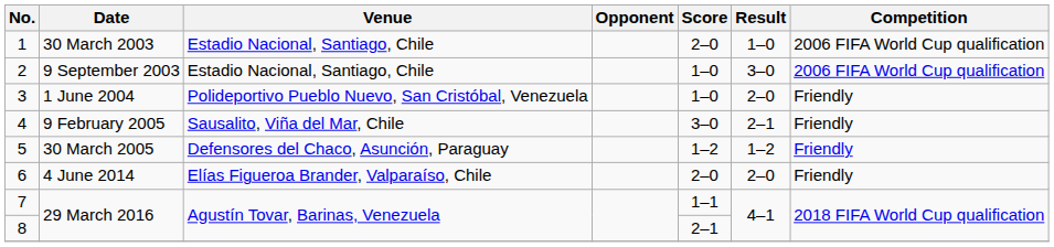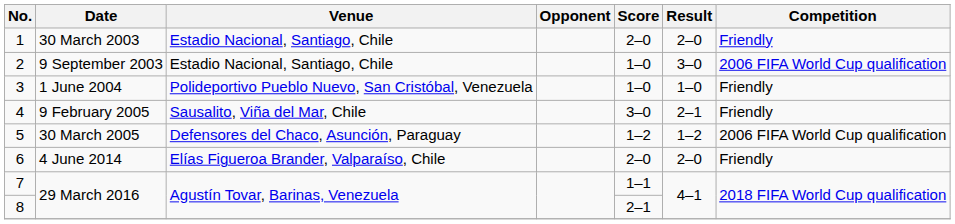 <table class="wikitable sortable">
 <tr>
 <th scope="col">No.</th>
 <th scope="col">Date</th>
 <th scope="col">Venue</th>
 <th scope="col">Opponent</th>
 <th scope="col">Score</th>
 <th scope="col">Result</th>
 <th scope="col">Competition</th>
 </tr>
 <tr>
 <td style="text-align:center">1</td>
 <td>30 March 2003</td>
 <td><a href='#'>Estadio Nacional</a>, <a href='#'>Santiago</a>, Chile</td>
 <td></td>
 <td style="text-align:center">2–0</td>
-<td style="text-align:center">1–0</td>
-<td>2006 FIFA World Cup qualification</td>
+<td style="text-align:center">2–0</td>
+<td><a href='#'>Friendly</a></td>
 </tr>
 <tr>
 <td style="text-align:center">2</td>
 <td>9 September 2003</td>
 <td>Estadio Nacional, Santiago, Chile</td>
 <td></td>
 <td style="text-align:center">1–0</td>
 <td style="text-align:center">3–0</td>
 <td><a href='#'>2006 FIFA World Cup qualification</a></td>
 </tr>
 <tr>
 <td style="text-align:center">3</td>
 <td>1 June 2004</td>
 <td><a href='#'>Polideportivo Pueblo Nuevo</a>, <a href='#'>San Cristóbal</a>, Venezuela</td>
 <td></td>
 <td style="text-align:center">1–0</td>
-<td style="text-align:center">2–0</td>
+<td style="text-align:center">1–0</td>
 <td>Friendly</td>
 </tr>
 <tr>
 <td style="text-align:center">4</td>
 <td>9 February 2005</td>
 <td><a href='#'>Sausalito</a>, <a href='#'>Viña del Mar</a>, Chile</td>
 <td></td>
 <td style="text-align:center">3–0</td>
 <td style="text-align:center">2–1</td>
 <td>Friendly</td>
 </tr>
 <tr>
 <td style="text-align:center">5</td>
 <td>30 March 2005</td>
 <td><a href='#'>Defensores del Chaco</a>, <a href='#'>Asunción</a>, Paraguay</td>
 <td></td>
 <td style="text-align:center">1–2</td>
 <td style="text-align:center">1–2</td>
-<td><a href='#'>Friendly</a></td>
+<td>2006 FIFA World Cup qualification</td>
 </tr>
 <tr>
 <td style="text-align:center">6</td>
 <td>4 June 2014</td>
 <td><a href='#'>Elías Figueroa Brander</a>, <a href='#'>Valparaíso</a>, Chile</td>
 <td></td>
 <td style="text-align:center">2–0</td>
 <td style="text-align:center">2–0</td>
 <td>Friendly</td>
 </tr>
 <tr>
 <td style="text-align:center">7</td>
 <td rowspan="2">29 March 2016</td>
 <td rowspan="2"><a href='#'>Agustín Tovar</a>, <a href='#'>Barinas, Venezuela</a></td>
 <td rowspan="2"></td>
 <td style="text-align:center">1–1</td>
 <td rowspan="2" style="text-align:center">4–1</td>
 <td rowspan="2"><a href='#'>2018 FIFA World Cup qualification</a></td>
 </tr>
 <tr>
 <td style="text-align:center">8</td>
 <td style="text-align:center">2–1</td>
 </tr>
 <tr>
 </tr>
 </table>
